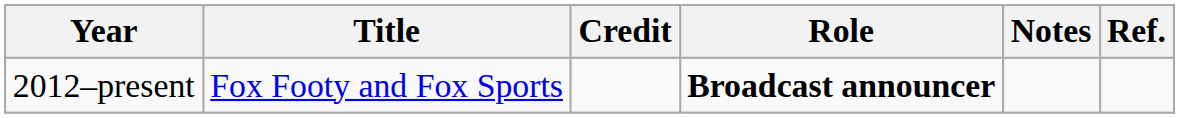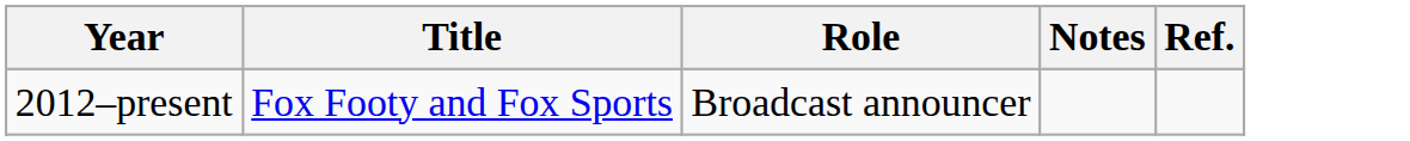 <table class="wikitable">
 <tr>
 <th>Year</th>
 <th>Title</th>
-<th>Credit</th>
 <th>Role</th>
 <th>Notes</th>
 <th>Ref.</th>
 </tr>
 <tr>
 <td>2012–present</td>
 <td><a href='#'>Fox Footy and Fox Sports</a></td>
-<td></td>
-<td><strong>Broadcast announcer</strong></td>
+<td>Broadcast announcer</td>
 <td></td>
 <td></td>
 </tr>
 </table>
